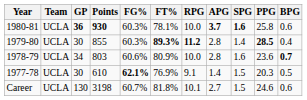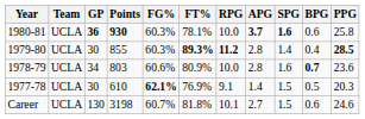 <table class="wikitable">
 <tr>
 <th>Year</th>
 <th>Team</th>
 <th>GP</th>
 <th>Points</th>
 <th>FG%</th>
 <th>FT%</th>
 <th>RPG</th>
 <th>APG</th>
 <th>SPG</th>
+<th>BPG</th>
 <th>PPG</th>
-<th>BPG</th>
 </tr>
 <tr>
 <td>1980-81</td>
 <td>UCLA</td>
 <td><strong>36</strong></td>
 <td><strong>930</strong></td>
 <td>60.3%</td>
 <td>78.1%</td>
 <td>10.0</td>
 <td><strong>3.7</strong></td>
 <td><strong>1.6</strong></td>
+<td>0.6</td>
 <td>25.8</td>
-<td>0.6</td>
 </tr>
 <tr>
 <td>1979-80</td>
 <td>UCLA</td>
 <td>30</td>
 <td>855</td>
 <td>60.3%</td>
 <td><strong>89.3%</strong></td>
 <td><strong>11.2</strong></td>
 <td>2.8</td>
 <td>1.4</td>
+<td>0.4</td>
 <td><strong>28.5</strong></td>
-<td>0.4</td>
 </tr>
 <tr>
 <td>1978-79</td>
 <td>UCLA</td>
 <td>34</td>
 <td>803</td>
 <td>60.6%</td>
 <td>80.9%</td>
 <td>10.0</td>
 <td>2.8</td>
 <td>1.6</td>
+<td><strong>0.7</strong></td>
 <td>23.6</td>
-<td><strong>0.7</strong></td>
 </tr>
 <tr>
 <td>1977-78</td>
 <td>UCLA</td>
 <td>30</td>
 <td>610</td>
 <td><strong>62.1%</strong></td>
 <td>76.9%</td>
 <td>9.1</td>
 <td>1.4</td>
 <td>1.5</td>
+<td>0.5</td>
 <td>20.3</td>
-<td>0.5</td>
 </tr>
 <tr>
 <td>Career</td>
 <td>UCLA</td>
 <td>130</td>
 <td>3198</td>
 <td>60.7%</td>
 <td>81.8%</td>
 <td>10.1</td>
 <td>2.7</td>
 <td>1.5</td>
+<td>0.6</td>
 <td>24.6</td>
-<td>0.6</td>
 </tr>
 </table>
